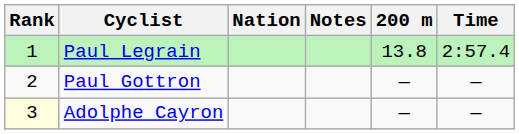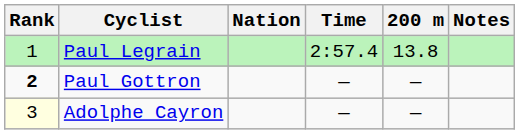 <table class="wikitable sortable" style="text-align:center">
 <tr>
 <th>Rank</th>
 <th>Cyclist</th>
 <th>Nation</th>
+<th>Time</th>
+<th>200 m</th>
 <th>Notes</th>
-<th>200 m</th>
-<th>Time</th>
 </tr>
 <tr bgcolor=bbf3bb>
 <td>1</td>
 <td align=left><a href='#'>Paul Legrain</a></td>
 <td align=left></td>
+<td>2:57.4</td>
+<td>13.8</td>
 <td></td>
-<td>13.8</td>
-<td>2:57.4</td>
 </tr>
 <tr>
-<td>2</td>
+<td><strong>2</strong></td>
 <td align=left><a href='#'>Paul Gottron</a></td>
 <td align=left></td>
+<td data-sort-value=9:99.9>—</td>
+<td data-sort-value=99.9>—</td>
 <td></td>
-<td data-sort-value=99.9>—</td>
-<td data-sort-value=9:99.9>—</td>
 </tr>
 <tr>
 <td style="background: lightyellow;">3</td>
 <td align=left><a href='#'>Adolphe Cayron</a></td>
 <td align=left></td>
+<td data-sort-value=9:99.9>—</td>
+<td data-sort-value=99.9>—</td>
 <td></td>
-<td data-sort-value=99.9>—</td>
-<td data-sort-value=9:99.9>—</td>
 </tr>
 </table>
